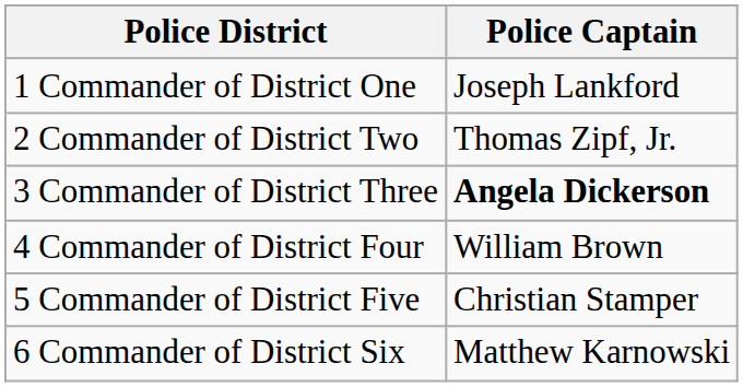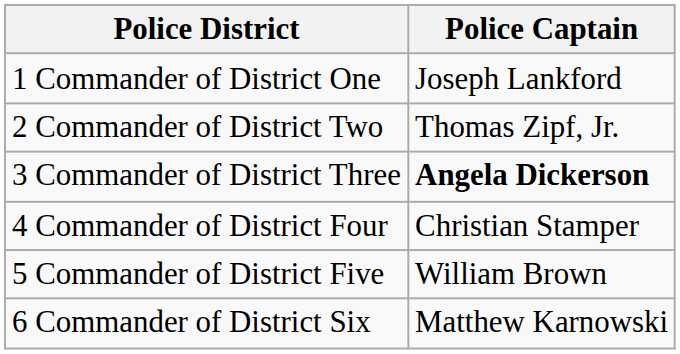 <table class="wikitable">
 <tr>
 <th>Police District</th>
 <th>Police Captain</th>
 </tr>
 <tr>
 <td>1 Commander of District One</td>
 <td>Joseph Lankford</td>
 </tr>
 <tr>
 <td>2 Commander of District Two</td>
 <td>Thomas Zipf, Jr.</td>
 </tr>
 <tr>
 <td>3 Commander of District Three</td>
 <td><strong>Angela Dickerson</strong></td>
 </tr>
 <tr>
 <td>4 Commander of District Four</td>
-<td>William Brown</td>
+<td>Christian Stamper</td>
 </tr>
 <tr>
 <td>5 Commander of District Five</td>
-<td>Christian Stamper</td>
+<td>William Brown</td>
 </tr>
 <tr>
 <td>6 Commander of District Six</td>
 <td>Matthew Karnowski</td>
 </tr>
 </table>
